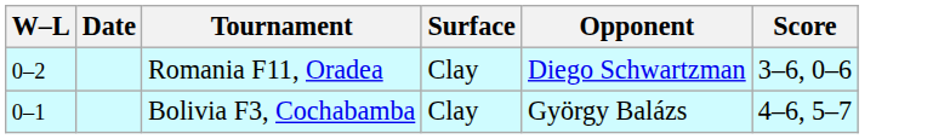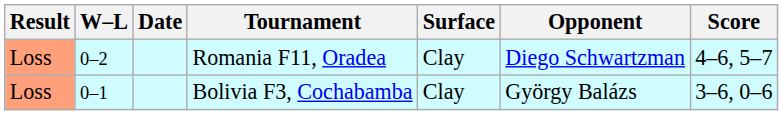 <table class="sortable wikitable">
 <tr>
+<th>Result</th>
 <th class="unsortable">W–L</th>
 <th>Date</th>
 <th>Tournament</th>
 <th>Surface</th>
 <th>Opponent</th>
 <th class="unsortable">Score</th>
 </tr>
 <tr style="background:#cffcff;">
+<td style="background:#ffa07a;">Loss</td>
 <td><small>0–2</small></td>
 <td></td>
 <td>Romania F11, <a href='#'>Oradea</a></td>
 <td>Clay</td>
 <td> <a href='#'>Diego Schwartzman</a></td>
-<td>3–6, 0–6</td>
+<td>4–6, 5–7</td>
 </tr>
 <tr style="background:#cffcff;">
+<td style="background:#ffa07a;">Loss</td>
 <td><small>0–1</small></td>
 <td></td>
 <td>Bolivia F3, <a href='#'>Cochabamba</a></td>
 <td>Clay</td>
 <td> György Balázs</td>
-<td>4–6, 5–7</td>
+<td>3–6, 0–6</td>
 </tr>
 </table>
